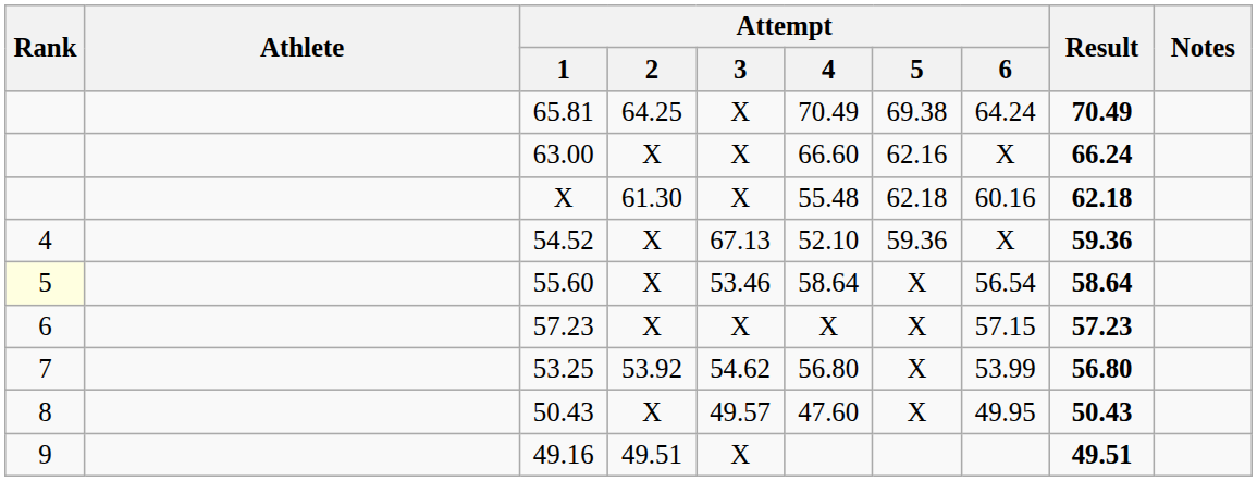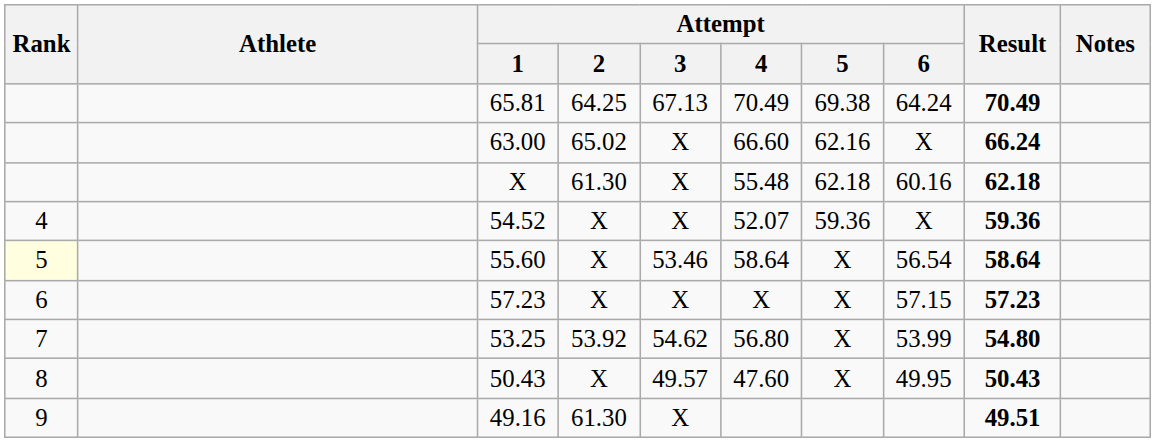 <table class="wikitable" style="text-align:center">
 <tr>
 <th rowspan=2 width=40>Rank</th>
 <th rowspan=2 width=250>Athlete</th>
 <th colspan=6>Attempt</th>
 <th rowspan=2 width=55>Result</th>
 <th rowspan=2 width=50>Notes</th>
 </tr>
 <tr>
 <th width=45>1</th>
 <th width=45>2</th>
 <th width=45>3</th>
 <th width=45>4</th>
 <th width=45>5</th>
 <th width=45>6</th>
 </tr>
 <tr>
 <td></td>
 <td align=left></td>
 <td>65.81</td>
 <td>64.25</td>
-<td>X</td>
+<td>67.13</td>
 <td>70.49</td>
 <td>69.38</td>
 <td>64.24</td>
 <td><strong>70.49</strong></td>
 <td></td>
 </tr>
 <tr>
 <td></td>
 <td align=left></td>
 <td>63.00</td>
-<td>X</td>
+<td>65.02</td>
 <td>X</td>
 <td>66.60</td>
 <td>62.16</td>
 <td>X</td>
 <td><strong>66.24</strong></td>
 <td></td>
 </tr>
 <tr>
 <td></td>
 <td align=left></td>
 <td>X</td>
 <td>61.30</td>
 <td>X</td>
 <td>55.48</td>
 <td>62.18</td>
 <td>60.16</td>
 <td><strong>62.18</strong></td>
 <td></td>
 </tr>
 <tr>
 <td>4</td>
 <td align=left></td>
 <td>54.52</td>
 <td>X</td>
-<td>67.13</td>
-<td>52.10</td>
+<td>X</td>
+<td>52.07</td>
 <td>59.36</td>
 <td>X</td>
 <td><strong>59.36</strong></td>
 <td></td>
 </tr>
 <tr>
 <td style="background: lightyellow;">5</td>
 <td align=left></td>
 <td>55.60</td>
 <td>X</td>
 <td>53.46</td>
 <td>58.64</td>
 <td>X</td>
 <td>56.54</td>
 <td><strong>58.64</strong></td>
 <td></td>
 </tr>
 <tr>
 <td>6</td>
 <td align=left></td>
 <td>57.23</td>
 <td>X</td>
 <td>X</td>
 <td>X</td>
 <td>X</td>
 <td>57.15</td>
 <td><strong>57.23</strong></td>
 <td></td>
 </tr>
 <tr>
 <td>7</td>
 <td align=left></td>
 <td>53.25</td>
 <td>53.92</td>
 <td>54.62</td>
 <td>56.80</td>
 <td>X</td>
 <td>53.99</td>
-<td><strong>56.80</strong></td>
+<td><strong>54.80</strong></td>
 <td></td>
 </tr>
 <tr>
 <td>8</td>
 <td align=left></td>
 <td>50.43</td>
 <td>X</td>
 <td>49.57</td>
 <td>47.60</td>
 <td>X</td>
 <td>49.95</td>
 <td><strong>50.43</strong></td>
 <td></td>
 </tr>
 <tr>
 <td>9</td>
 <td align=left></td>
 <td>49.16</td>
-<td>49.51</td>
+<td>61.30</td>
 <td>X</td>
 <td></td>
 <td></td>
 <td></td>
 <td><strong>49.51</strong></td>
 <td></td>
 </tr>
 </table>
